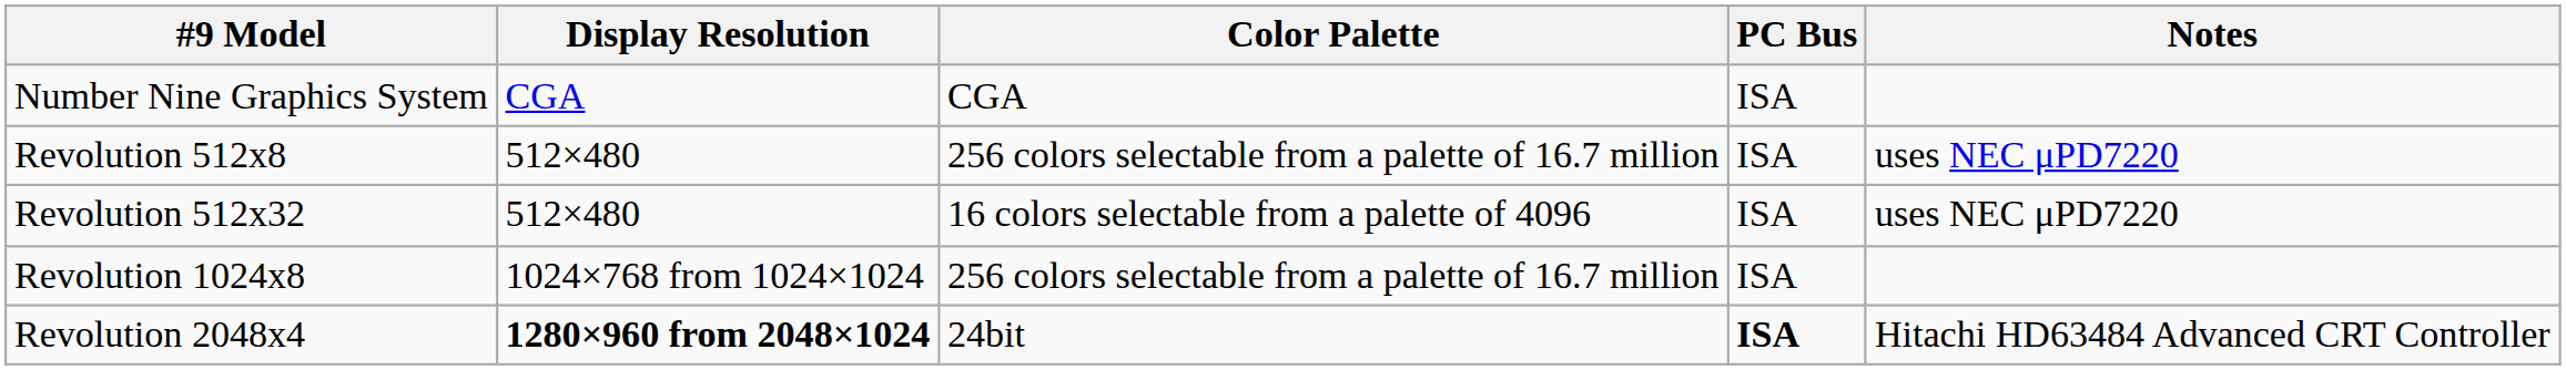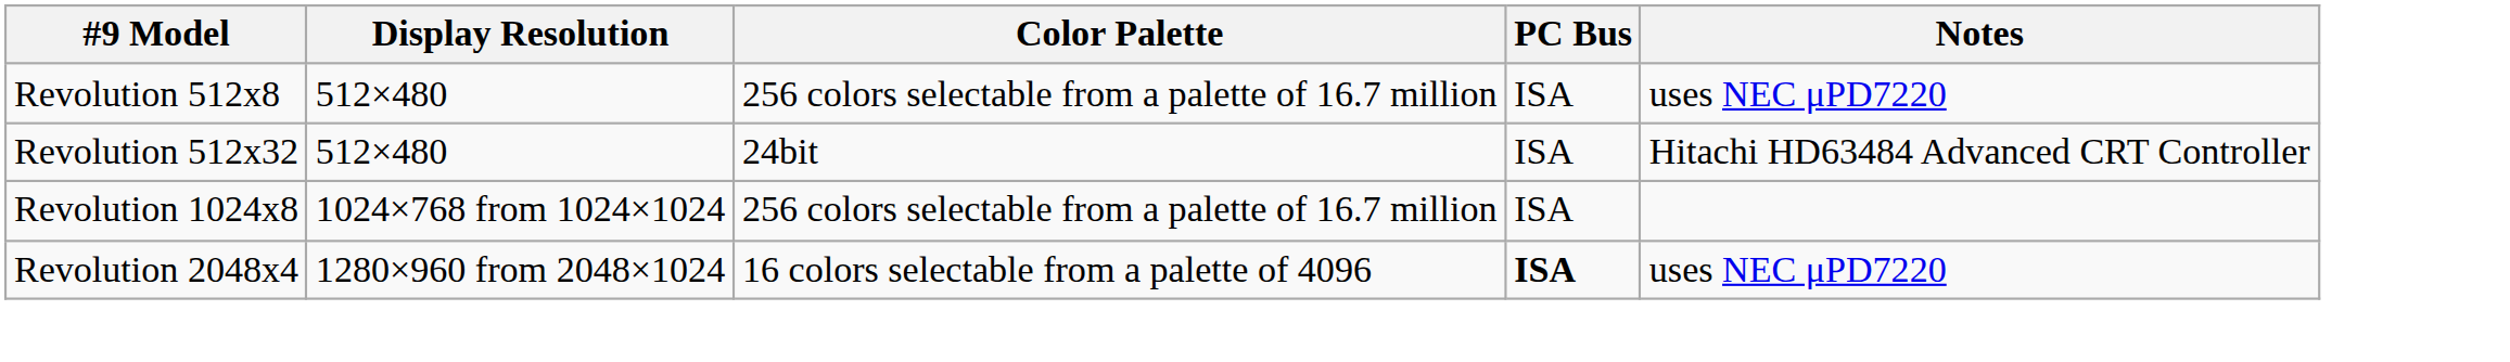 <table class="wikitable">
 <tr>
 <th>#9 Model</th>
 <th>Display Resolution</th>
 <th>Color Palette</th>
 <th>PC Bus</th>
 <th>Notes</th>
-</tr>
-<tr>
-<td>Number Nine Graphics System</td>
-<td><a href='#'>CGA</a></td>
-<td>CGA</td>
-<td>ISA</td>
-<td></td>
 </tr>
 <tr>
 <td>Revolution 512x8</td>
 <td>512×480</td>
 <td>256 colors selectable from a palette of 16.7 million</td>
 <td>ISA</td>
 <td>uses <a href='#'>NEC μPD7220</a></td>
 </tr>
 <tr>
 <td>Revolution 512x32</td>
 <td>512×480</td>
-<td>16 colors selectable from a palette of 4096</td>
+<td>24bit</td>
 <td>ISA</td>
-<td>uses NEC μPD7220</td>
+<td>Hitachi HD63484 Advanced CRT Controller</td>
 </tr>
 <tr>
 <td>Revolution 1024x8</td>
 <td>1024×768 from 1024×1024</td>
 <td>256 colors selectable from a palette of 16.7 million</td>
 <td>ISA</td>
 <td></td>
 </tr>
 <tr>
 <td>Revolution 2048x4</td>
-<td><strong>1280×960 from 2048×1024</strong></td>
-<td>24bit</td>
+<td>1280×960 from 2048×1024</td>
+<td>16 colors selectable from a palette of 4096</td>
 <td><strong>ISA</strong></td>
-<td>Hitachi HD63484 Advanced CRT Controller</td>
+<td>uses <a href='#'>NEC μPD7220</a></td>
 </tr>
 </table>
